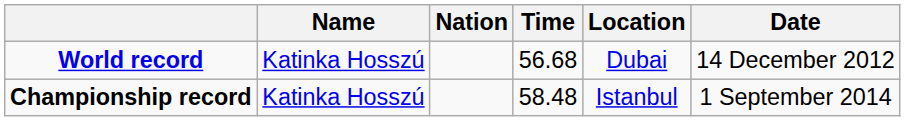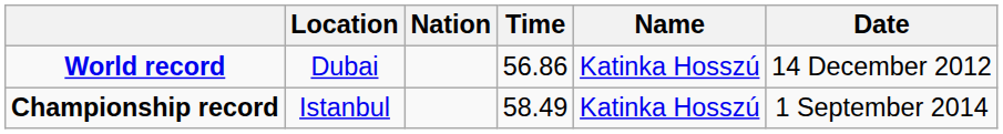 <table class=wikitable style=text-align:center>
 <tr>
 <th></th>
-<th>Name</th>
+<th>Location</th>
 <th>Nation</th>
 <th>Time</th>
-<th>Location</th>
+<th>Name</th>
 <th>Date</th>
 </tr>
 <tr>
 <td><strong><a href='#'>World record</a></strong></td>
+<td><a href='#'>Dubai</a></td>
+<td align=left></td>
+<td align=left>56.86</td>
 <td align=left><a href='#'>Katinka Hosszú</a></td>
-<td align=left></td>
-<td align=left>56.68</td>
-<td><a href='#'>Dubai</a></td>
 <td>14 December 2012</td>
 </tr>
 <tr>
 <td><strong>Championship record</strong></td>
+<td><a href='#'>Istanbul</a></td>
+<td align=left></td>
+<td align=left>58.49</td>
 <td align=left><a href='#'>Katinka Hosszú</a></td>
-<td align=left></td>
-<td align=left>58.48</td>
-<td><a href='#'>Istanbul</a></td>
 <td>1 September 2014</td>
 </tr>
 </table>
